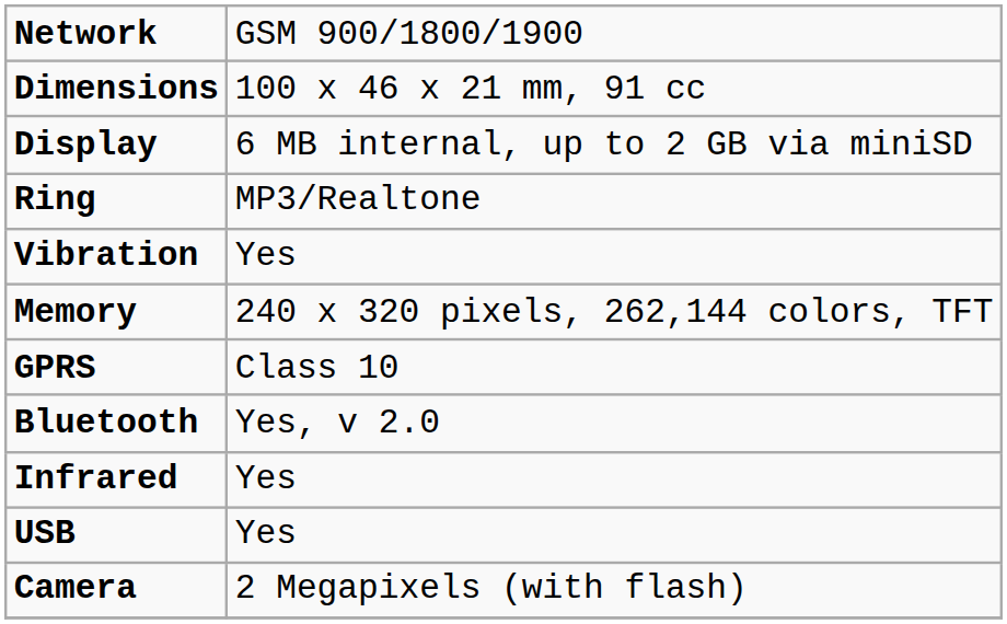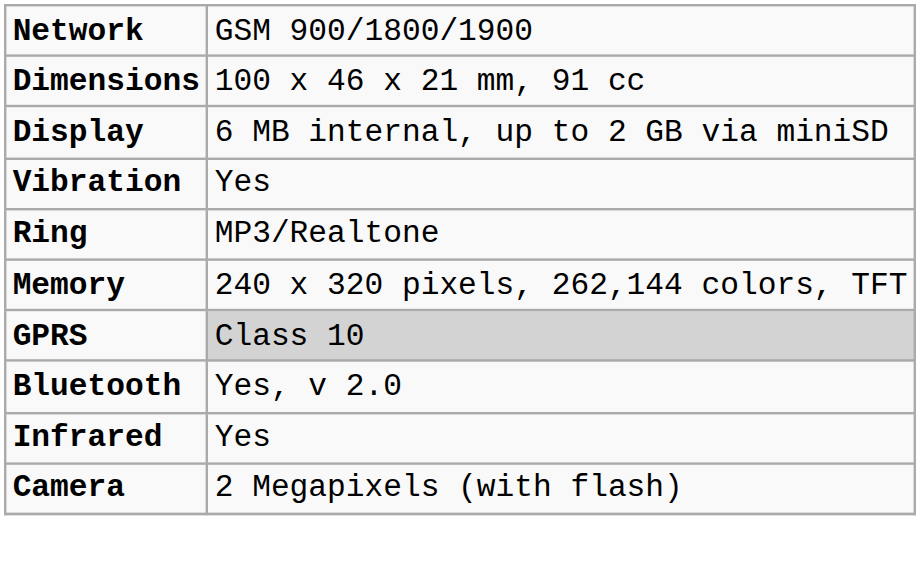 <table class="wikitable">
 <tr>
 <td><strong>Network</strong></td>
 <td align="left">GSM 900/1800/1900</td>
 </tr>
 <tr>
 <td><strong>Dimensions</strong></td>
 <td align="left">100 x 46 x 21 mm, 91 cc</td>
 </tr>
 <tr>
 <td><strong>Display</strong></td>
 <td align="left">6 MB internal, up to 2 GB via miniSD</td>
 </tr>
 <tr>
+<td><strong>Vibration</strong></td>
+<td align="left">Yes</td>
+</tr>
+<tr>
 <td><strong>Ring</strong></td>
 <td align="left">MP3/Realtone</td>
-</tr>
-<tr>
-<td><strong>Vibration</strong></td>
-<td align="left">Yes</td>
 </tr>
 <tr>
 <td><strong>Memory</strong></td>
 <td align="left">240 x 320 pixels, 262,144 colors, TFT</td>
 </tr>
 <tr>
 <td><strong>GPRS</strong></td>
-<td align="left">Class 10</td>
+<td align="left" style="background: lightgrey;">Class 10</td>
 </tr>
 <tr>
 <td><strong>Bluetooth</strong></td>
 <td align="left">Yes, v 2.0</td>
 </tr>
 <tr>
 <td><strong>Infrared</strong></td>
 <td align="left">Yes</td>
 </tr>
 <tr>
-<td><strong>USB</strong></td>
-<td align="left">Yes</td>
-</tr>
-<tr>
 <td><strong>Camera</strong></td>
 <td align="left">2 Megapixels (with flash)</td>
 </tr>
 <tr>
 </tr>
 </table>
